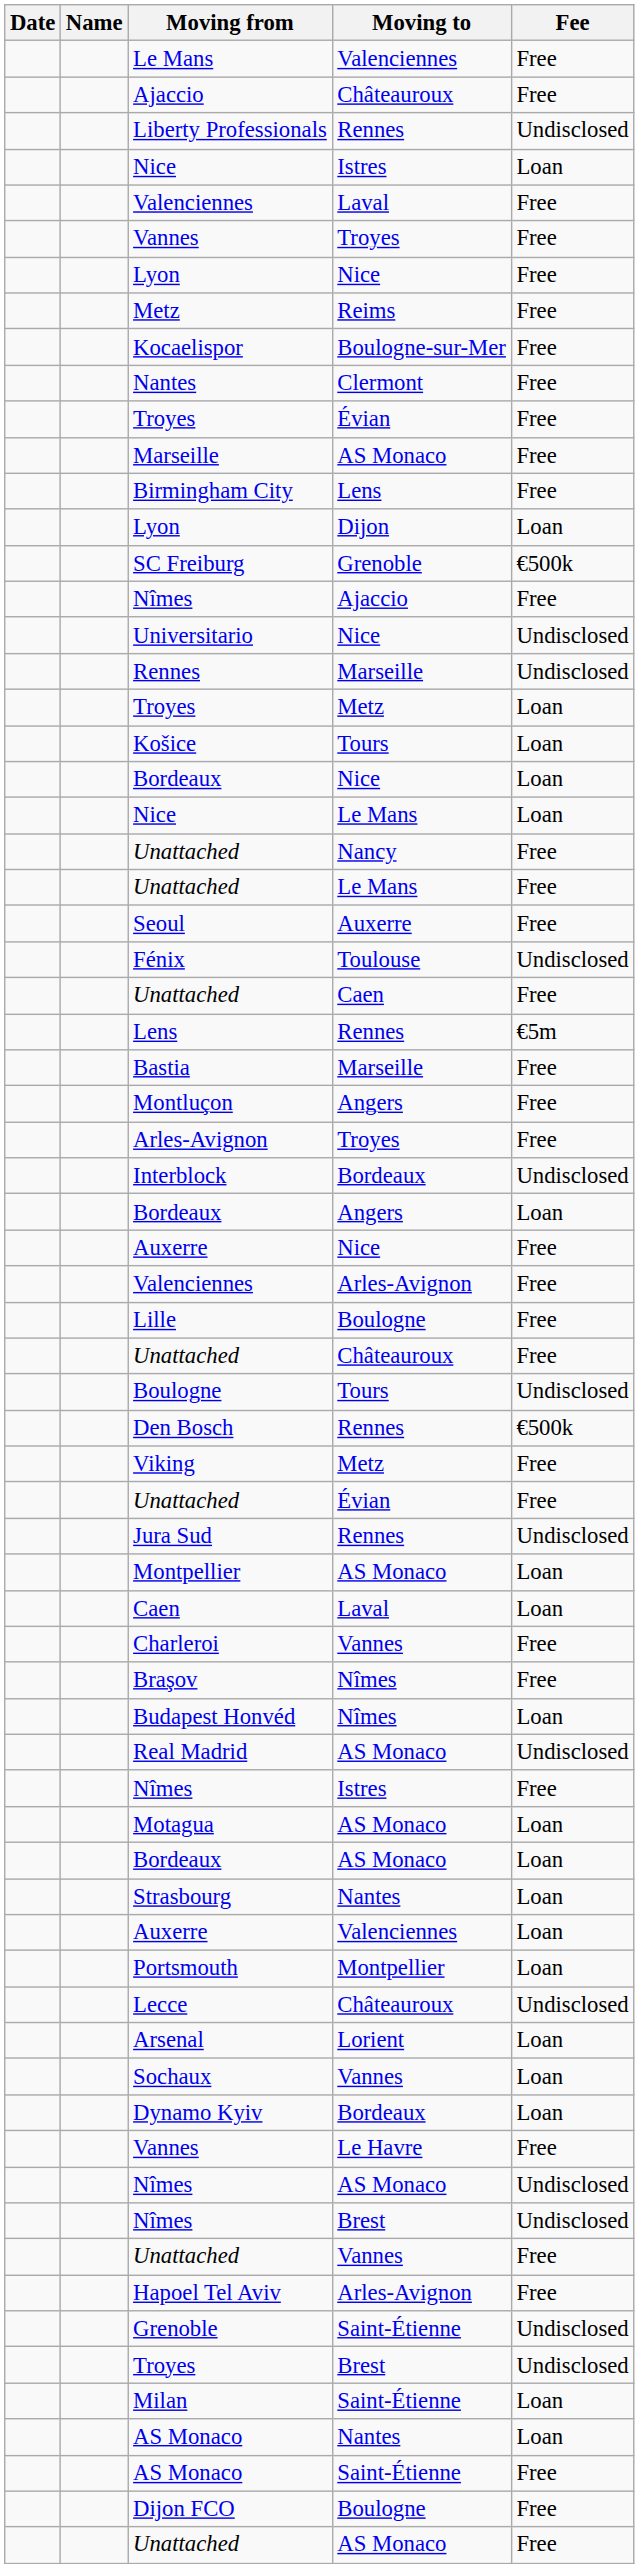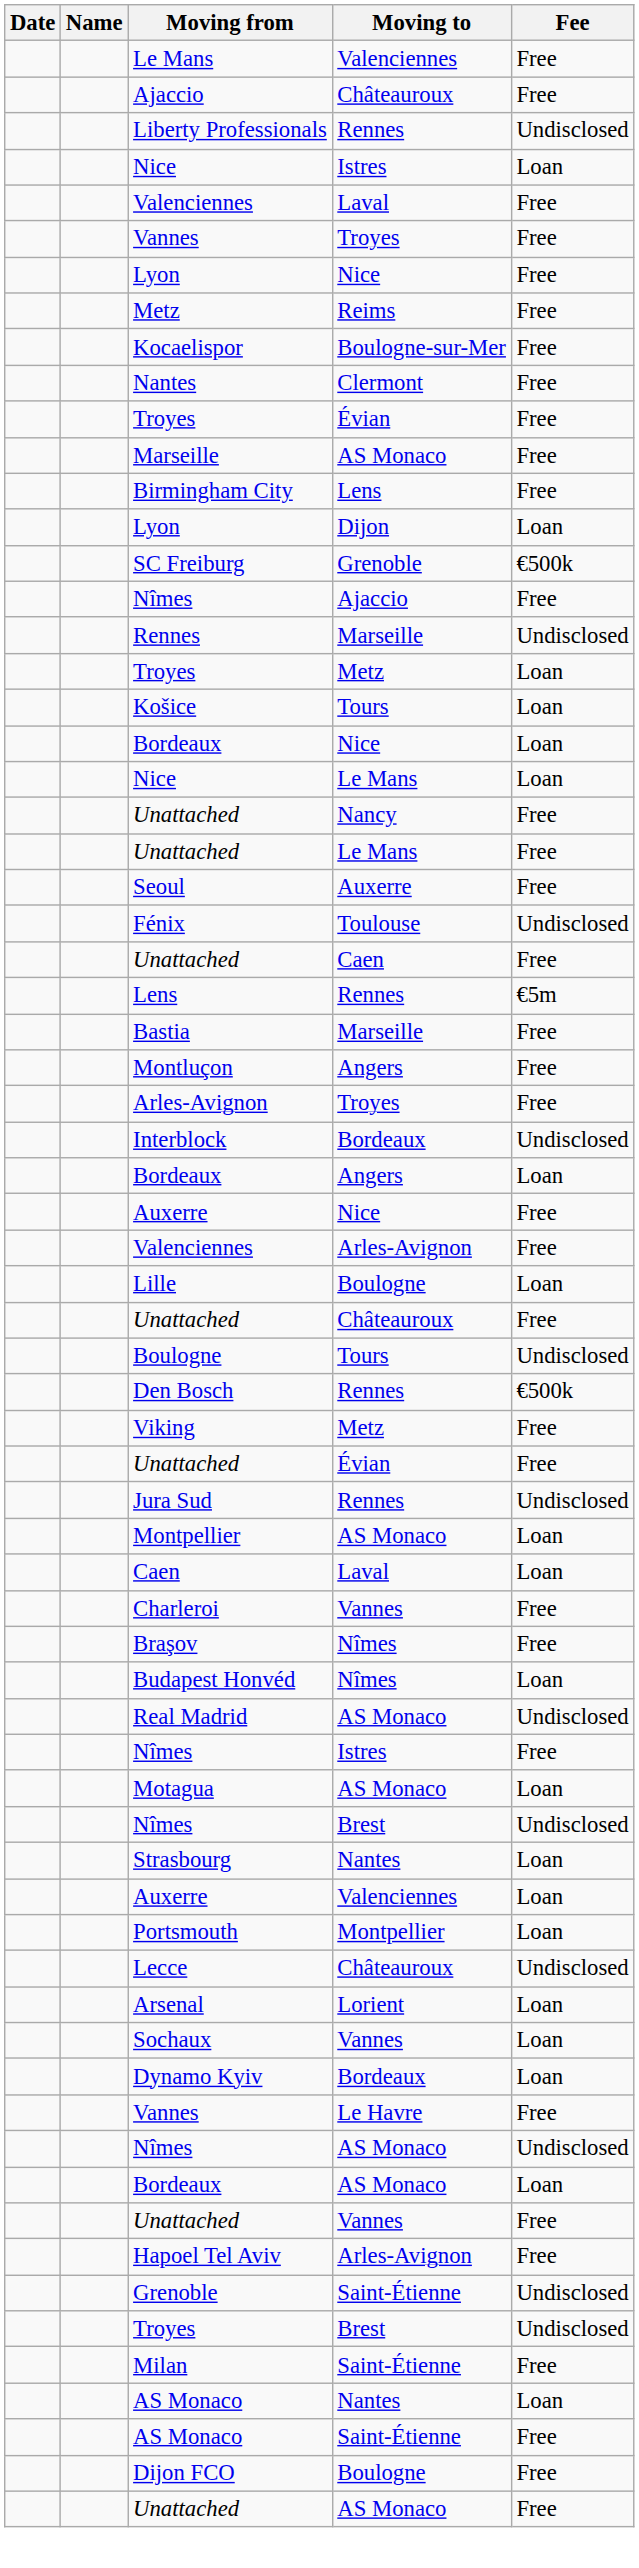 <table class="wikitable sortable">
 <tr>
 <th>Date</th>
 <th>Name</th>
 <th>Moving from</th>
 <th>Moving to</th>
 <th>Fee</th>
 </tr>
 <tr>
 <td><strong></strong></td>
 <td> </td>
 <td> <a href='#'>Le Mans</a></td>
 <td> <a href='#'>Valenciennes</a></td>
 <td> Free</td>
 </tr>
 <tr>
 <td><strong></strong></td>
 <td> </td>
 <td> <a href='#'>Ajaccio</a></td>
 <td> <a href='#'>Châteauroux</a></td>
 <td> Free</td>
 </tr>
 <tr>
 <td><strong></strong></td>
 <td> </td>
 <td> <a href='#'>Liberty Professionals</a></td>
 <td> <a href='#'>Rennes</a></td>
 <td>Undisclosed</td>
 </tr>
 <tr>
 <td><strong></strong></td>
 <td> </td>
 <td> <a href='#'>Nice</a></td>
 <td> <a href='#'>Istres</a></td>
 <td>Loan</td>
 </tr>
 <tr>
 <td><strong></strong></td>
 <td> </td>
 <td> <a href='#'>Valenciennes</a></td>
 <td> <a href='#'>Laval</a></td>
 <td> Free</td>
 </tr>
 <tr>
 <td><strong></strong></td>
 <td> </td>
 <td> <a href='#'>Vannes</a></td>
 <td> <a href='#'>Troyes</a></td>
 <td> Free</td>
 </tr>
 <tr>
 <td><strong></strong></td>
 <td> </td>
 <td> <a href='#'>Lyon</a></td>
 <td> <a href='#'>Nice</a></td>
 <td> Free</td>
 </tr>
 <tr>
 <td><strong></strong></td>
 <td> </td>
 <td> <a href='#'>Metz</a></td>
 <td> <a href='#'>Reims</a></td>
 <td> Free</td>
 </tr>
 <tr>
 <td><strong></strong></td>
 <td> </td>
 <td> <a href='#'>Kocaelispor</a></td>
 <td> <a href='#'>Boulogne-sur-Mer</a></td>
 <td> Free</td>
 </tr>
 <tr>
 <td><strong></strong></td>
 <td> </td>
 <td> <a href='#'>Nantes</a></td>
 <td> <a href='#'>Clermont</a></td>
 <td> Free</td>
 </tr>
 <tr>
 <td><strong></strong></td>
 <td> </td>
 <td> <a href='#'>Troyes</a></td>
 <td> <a href='#'>Évian</a></td>
 <td> Free</td>
 </tr>
 <tr>
 <td><strong></strong></td>
 <td> </td>
 <td> <a href='#'>Marseille</a></td>
 <td> <a href='#'>AS Monaco</a></td>
 <td> Free</td>
 </tr>
 <tr>
 <td><strong></strong></td>
 <td> </td>
 <td> <a href='#'>Birmingham City</a></td>
 <td> <a href='#'>Lens</a></td>
 <td> Free</td>
 </tr>
 <tr>
 <td><strong></strong></td>
 <td> </td>
 <td> <a href='#'>Lyon</a></td>
 <td> <a href='#'>Dijon</a></td>
 <td>Loan</td>
 </tr>
 <tr>
 <td><strong></strong></td>
 <td> </td>
 <td> <a href='#'>SC Freiburg</a></td>
 <td> <a href='#'>Grenoble</a></td>
 <td>€500k</td>
 </tr>
 <tr>
 <td><strong></strong></td>
 <td> </td>
 <td> <a href='#'>Nîmes</a></td>
 <td> <a href='#'>Ajaccio</a></td>
 <td> Free</td>
-</tr>
-<tr>
-<td><strong></strong></td>
-<td> </td>
-<td> <a href='#'>Universitario</a></td>
-<td> <a href='#'>Nice</a></td>
-<td>Undisclosed</td>
 </tr>
 <tr>
 <td><strong></strong></td>
 <td> </td>
 <td> <a href='#'>Rennes</a></td>
 <td> <a href='#'>Marseille</a></td>
 <td>Undisclosed</td>
 </tr>
 <tr>
 <td><strong></strong></td>
 <td> </td>
 <td> <a href='#'>Troyes</a></td>
 <td> <a href='#'>Metz</a></td>
 <td>Loan</td>
 </tr>
 <tr>
 <td><strong></strong></td>
 <td> </td>
 <td> <a href='#'>Košice</a></td>
 <td> <a href='#'>Tours</a></td>
 <td>Loan</td>
 </tr>
 <tr>
 <td><strong></strong></td>
 <td> </td>
 <td> <a href='#'>Bordeaux</a></td>
 <td> <a href='#'>Nice</a></td>
 <td>Loan</td>
 </tr>
 <tr>
 <td><strong></strong></td>
 <td> </td>
 <td> <a href='#'>Nice</a></td>
 <td> <a href='#'>Le Mans</a></td>
 <td>Loan</td>
 </tr>
 <tr>
 <td><strong></strong></td>
 <td> </td>
 <td> <em>Unattached</em></td>
 <td> <a href='#'>Nancy</a></td>
 <td> Free</td>
 </tr>
 <tr>
 <td><strong></strong></td>
 <td> </td>
 <td> <em>Unattached</em></td>
 <td> <a href='#'>Le Mans</a></td>
 <td> Free</td>
 </tr>
 <tr>
 <td><strong></strong></td>
 <td> </td>
 <td> <a href='#'>Seoul</a></td>
 <td> <a href='#'>Auxerre</a></td>
 <td> Free</td>
 </tr>
 <tr>
 <td><strong></strong></td>
 <td> </td>
 <td> <a href='#'>Fénix</a></td>
 <td> <a href='#'>Toulouse</a></td>
 <td>Undisclosed</td>
 </tr>
 <tr>
 <td><strong></strong></td>
 <td> </td>
 <td> <em>Unattached</em></td>
 <td> <a href='#'>Caen</a></td>
 <td> Free</td>
 </tr>
 <tr>
 <td><strong></strong></td>
 <td> </td>
 <td> <a href='#'>Lens</a></td>
 <td> <a href='#'>Rennes</a></td>
 <td>€5m</td>
 </tr>
 <tr>
 <td><strong></strong></td>
 <td> </td>
 <td> <a href='#'>Bastia</a></td>
 <td> <a href='#'>Marseille</a></td>
 <td> Free</td>
 </tr>
 <tr>
 <td><strong></strong></td>
 <td> </td>
 <td> <a href='#'>Montluçon</a></td>
 <td> <a href='#'>Angers</a></td>
 <td> Free</td>
 </tr>
 <tr>
 <td><strong></strong></td>
 <td> </td>
 <td> <a href='#'>Arles-Avignon</a></td>
 <td> <a href='#'>Troyes</a></td>
 <td> Free</td>
 </tr>
 <tr>
 <td><strong></strong></td>
 <td> </td>
 <td> <a href='#'>Interblock</a></td>
 <td> <a href='#'>Bordeaux</a></td>
 <td>Undisclosed</td>
 </tr>
 <tr>
 <td><strong></strong></td>
 <td> </td>
 <td> <a href='#'>Bordeaux</a></td>
 <td> <a href='#'>Angers</a></td>
 <td>Loan</td>
 </tr>
 <tr>
 <td><strong></strong></td>
 <td> </td>
 <td> <a href='#'>Auxerre</a></td>
 <td> <a href='#'>Nice</a></td>
 <td> Free</td>
 </tr>
 <tr>
 <td><strong></strong></td>
 <td> </td>
 <td> <a href='#'>Valenciennes</a></td>
 <td> <a href='#'>Arles-Avignon</a></td>
 <td> Free</td>
 </tr>
 <tr>
 <td><strong></strong></td>
 <td> </td>
 <td> <a href='#'>Lille</a></td>
 <td> <a href='#'>Boulogne</a></td>
-<td> Free</td>
+<td>Loan</td>
 </tr>
 <tr>
 <td><strong></strong></td>
 <td> </td>
 <td> <em>Unattached</em></td>
 <td> <a href='#'>Châteauroux</a></td>
 <td> Free</td>
 </tr>
 <tr>
 <td><strong></strong></td>
 <td> </td>
 <td> <a href='#'>Boulogne</a></td>
 <td> <a href='#'>Tours</a></td>
 <td>Undisclosed</td>
 </tr>
 <tr>
 <td><strong></strong></td>
 <td> </td>
 <td> <a href='#'>Den Bosch</a></td>
 <td> <a href='#'>Rennes</a></td>
 <td>€500k</td>
 </tr>
 <tr>
 <td><strong></strong></td>
 <td> </td>
 <td> <a href='#'>Viking</a></td>
 <td> <a href='#'>Metz</a></td>
 <td> Free</td>
 </tr>
 <tr>
 <td><strong></strong></td>
 <td> </td>
 <td> <em>Unattached</em></td>
 <td> <a href='#'>Évian</a></td>
 <td> Free</td>
 </tr>
 <tr>
 <td><strong></strong></td>
 <td> </td>
 <td> <a href='#'>Jura Sud</a></td>
 <td> <a href='#'>Rennes</a></td>
 <td>Undisclosed</td>
 </tr>
 <tr>
 <td><strong></strong></td>
 <td> </td>
 <td> <a href='#'>Montpellier</a></td>
 <td> <a href='#'>AS Monaco</a></td>
 <td>Loan</td>
 </tr>
 <tr>
 <td><strong></strong></td>
 <td> </td>
 <td> <a href='#'>Caen</a></td>
 <td> <a href='#'>Laval</a></td>
 <td>Loan</td>
 </tr>
 <tr>
 <td><strong></strong></td>
 <td> </td>
 <td> <a href='#'>Charleroi</a></td>
 <td> <a href='#'>Vannes</a></td>
 <td> Free</td>
 </tr>
 <tr>
 <td><strong></strong></td>
 <td> </td>
 <td> <a href='#'>Braşov</a></td>
 <td> <a href='#'>Nîmes</a></td>
 <td> Free</td>
 </tr>
 <tr>
 <td><strong></strong></td>
 <td> </td>
 <td> <a href='#'>Budapest Honvéd</a></td>
 <td> <a href='#'>Nîmes</a></td>
 <td>Loan</td>
 </tr>
 <tr>
 <td><strong></strong></td>
 <td> </td>
 <td> <a href='#'>Real Madrid</a></td>
 <td> <a href='#'>AS Monaco</a></td>
 <td>Undisclosed</td>
 </tr>
 <tr>
 <td><strong></strong></td>
 <td> </td>
 <td> <a href='#'>Nîmes</a></td>
 <td> <a href='#'>Istres</a></td>
 <td> Free</td>
 </tr>
 <tr>
 <td><strong></strong></td>
 <td> </td>
 <td> <a href='#'>Motagua</a></td>
 <td> <a href='#'>AS Monaco</a></td>
 <td>Loan</td>
 </tr>
 <tr>
 <td><strong></strong></td>
 <td> </td>
-<td> <a href='#'>Bordeaux</a></td>
-<td> <a href='#'>AS Monaco</a></td>
-<td>Loan</td>
+<td> <a href='#'>Nîmes</a></td>
+<td> <a href='#'>Brest</a></td>
+<td>Undisclosed</td>
 </tr>
 <tr>
 <td><strong></strong></td>
 <td> </td>
 <td> <a href='#'>Strasbourg</a></td>
 <td> <a href='#'>Nantes</a></td>
 <td>Loan</td>
 </tr>
 <tr>
 <td><strong></strong></td>
 <td> </td>
 <td> <a href='#'>Auxerre</a></td>
 <td> <a href='#'>Valenciennes</a></td>
 <td>Loan</td>
 </tr>
 <tr>
 <td><strong></strong></td>
 <td> </td>
 <td> <a href='#'>Portsmouth</a></td>
 <td> <a href='#'>Montpellier</a></td>
 <td>Loan</td>
 </tr>
 <tr>
 <td><strong></strong></td>
 <td> </td>
 <td> <a href='#'>Lecce</a></td>
 <td> <a href='#'>Châteauroux</a></td>
 <td>Undisclosed</td>
 </tr>
 <tr>
 <td><strong></strong></td>
 <td> </td>
 <td> <a href='#'>Arsenal</a></td>
 <td> <a href='#'>Lorient</a></td>
 <td>Loan</td>
 </tr>
 <tr>
 <td><strong></strong></td>
 <td> </td>
 <td> <a href='#'>Sochaux</a></td>
 <td> <a href='#'>Vannes</a></td>
 <td>Loan</td>
 </tr>
 <tr>
 <td><strong></strong></td>
 <td> </td>
 <td> <a href='#'>Dynamo Kyiv</a></td>
 <td> <a href='#'>Bordeaux</a></td>
 <td>Loan</td>
 </tr>
 <tr>
 <td><strong></strong></td>
 <td> </td>
 <td> <a href='#'>Vannes</a></td>
 <td> <a href='#'>Le Havre</a></td>
 <td> Free</td>
 </tr>
 <tr>
 <td><strong></strong></td>
 <td> </td>
 <td> <a href='#'>Nîmes</a></td>
 <td> <a href='#'>AS Monaco</a></td>
 <td>Undisclosed</td>
 </tr>
 <tr>
 <td><strong></strong></td>
 <td> </td>
-<td> <a href='#'>Nîmes</a></td>
-<td> <a href='#'>Brest</a></td>
-<td>Undisclosed</td>
+<td> <a href='#'>Bordeaux</a></td>
+<td> <a href='#'>AS Monaco</a></td>
+<td>Loan</td>
 </tr>
 <tr>
 <td><strong></strong></td>
 <td> </td>
 <td> <em>Unattached</em></td>
 <td> <a href='#'>Vannes</a></td>
 <td> Free</td>
 </tr>
 <tr>
 <td><strong></strong></td>
 <td> </td>
 <td> <a href='#'>Hapoel Tel Aviv</a></td>
 <td> <a href='#'>Arles-Avignon</a></td>
 <td> Free</td>
 </tr>
 <tr>
 <td><strong></strong></td>
 <td> </td>
 <td> <a href='#'>Grenoble</a></td>
 <td> <a href='#'>Saint-Étienne</a></td>
 <td>Undisclosed</td>
 </tr>
 <tr>
 <td><strong></strong></td>
 <td> </td>
 <td> <a href='#'>Troyes</a></td>
 <td> <a href='#'>Brest</a></td>
 <td>Undisclosed</td>
 </tr>
 <tr>
 <td><strong></strong></td>
 <td> </td>
 <td> <a href='#'>Milan</a></td>
 <td> <a href='#'>Saint-Étienne</a></td>
-<td>Loan</td>
+<td> Free</td>
 </tr>
 <tr>
 <td><strong></strong></td>
 <td> </td>
 <td> <a href='#'>AS Monaco</a></td>
 <td> <a href='#'>Nantes</a></td>
 <td>Loan</td>
 </tr>
 <tr>
 <td><strong></strong></td>
 <td> </td>
 <td> <a href='#'>AS Monaco</a></td>
 <td> <a href='#'>Saint-Étienne</a></td>
 <td> Free</td>
 </tr>
 <tr>
 <td><strong></strong></td>
 <td> </td>
 <td> <a href='#'>Dijon FCO</a></td>
 <td> <a href='#'>Boulogne</a></td>
 <td> Free</td>
 </tr>
 <tr>
 <td><strong></strong></td>
 <td> </td>
 <td> <em>Unattached</em></td>
 <td> <a href='#'>AS Monaco</a></td>
 <td> Free</td>
 </tr>
 </table>
